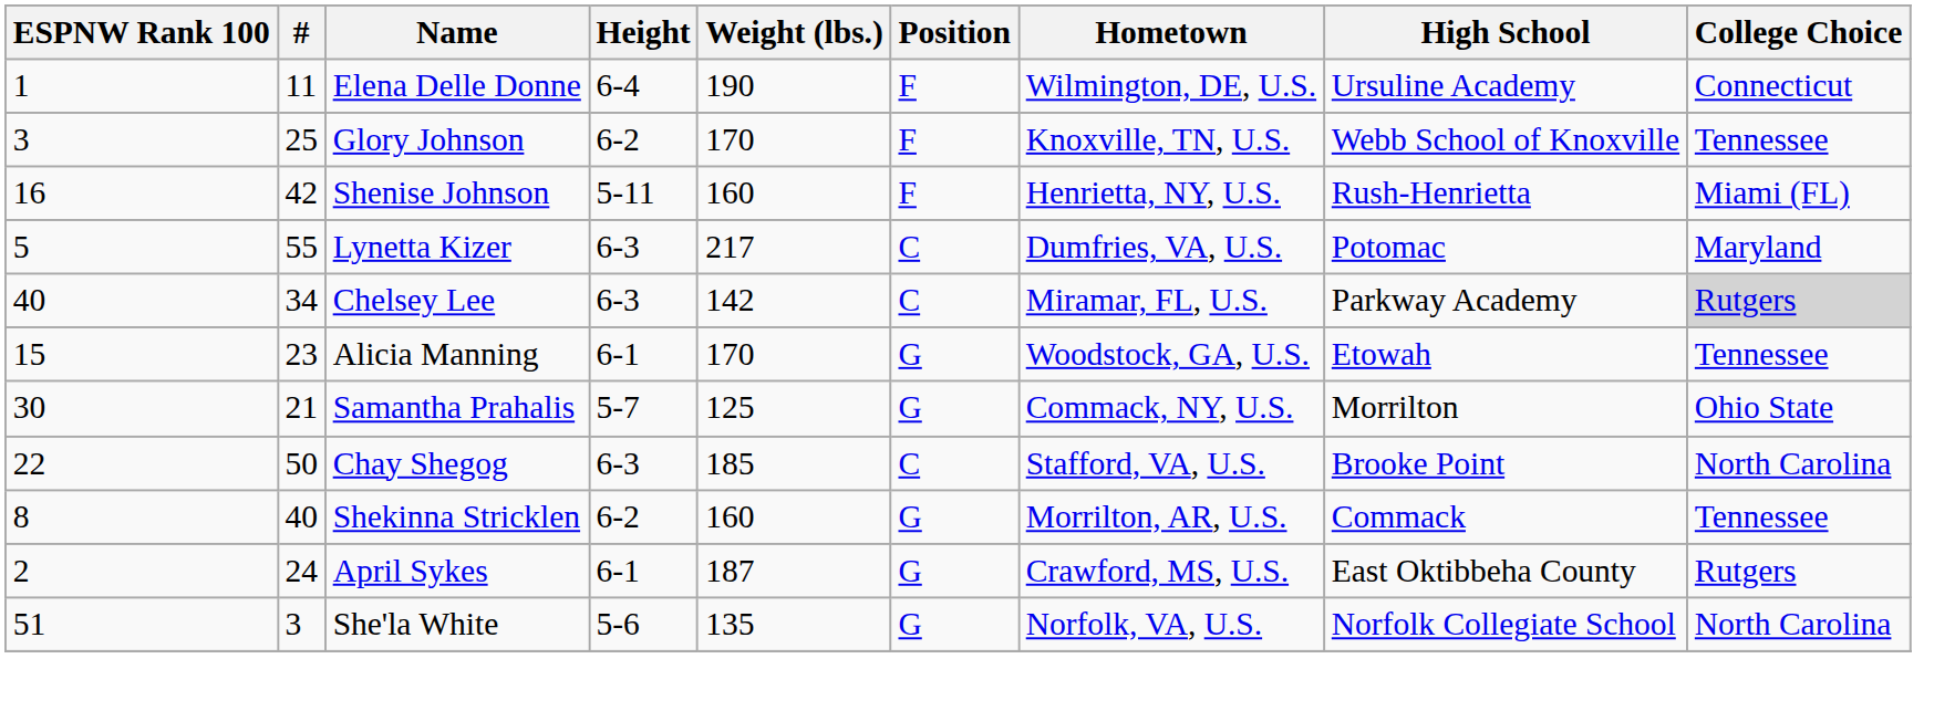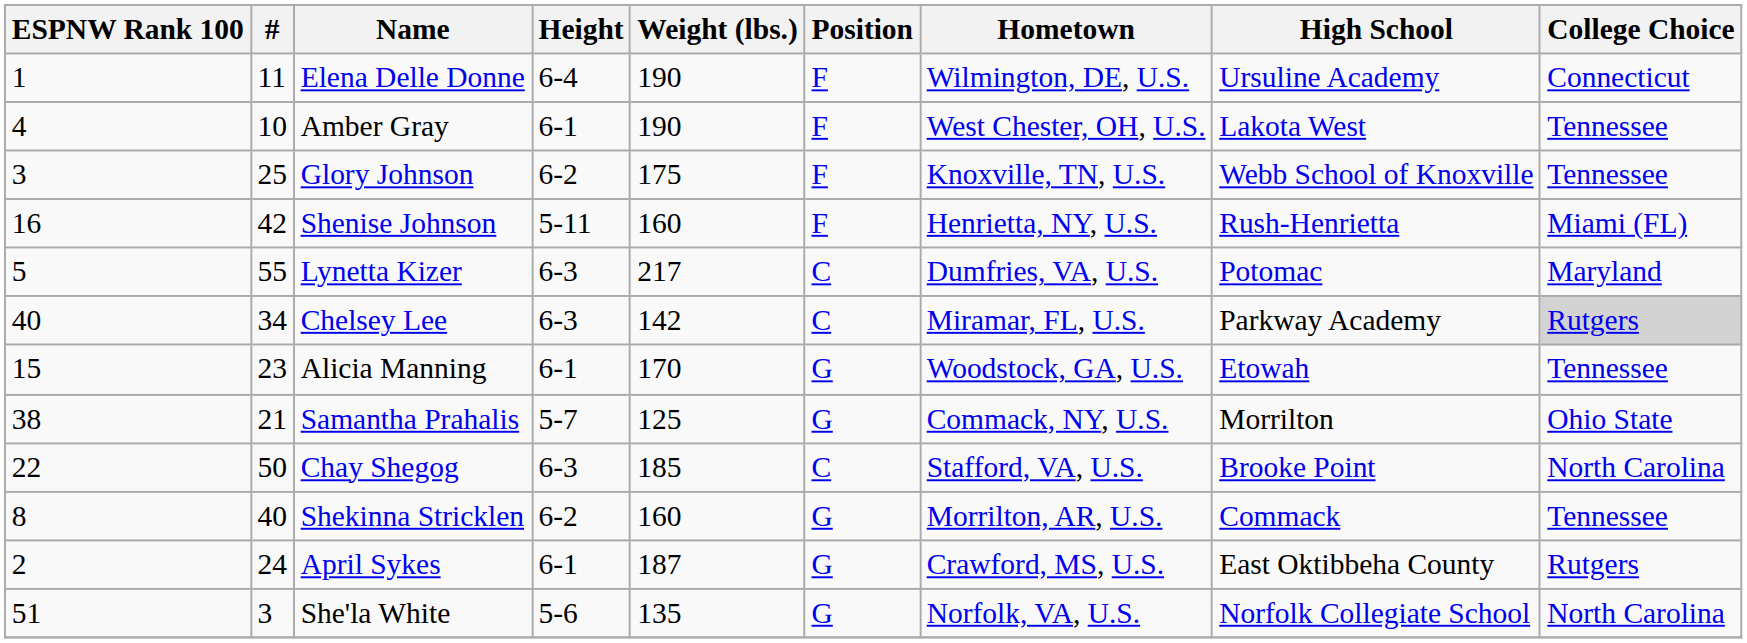 <table class="wikitable sortable" style="font-size: 95%;">
 <tr>
 <th>ESPNW Rank 100 </th>
 <th>#</th>
 <th>Name</th>
 <th>Height</th>
 <th>Weight (lbs.)</th>
 <th>Position</th>
 <th>Hometown</th>
 <th>High School</th>
 <th>College Choice</th>
 </tr>
 <tr>
 <td>1</td>
 <td>11</td>
 <td><a href='#'>Elena Delle Donne</a></td>
 <td>6-4</td>
 <td>190</td>
 <td><a href='#'>F</a></td>
 <td><a href='#'>Wilmington, DE</a>, <a href='#'>U.S.</a></td>
 <td><a href='#'>Ursuline Academy</a></td>
 <td><a href='#'>Connecticut</a></td>
 </tr>
 <tr>
+<td>4</td>
+<td>10</td>
+<td>Amber Gray</td>
+<td>6-1</td>
+<td>190</td>
+<td><a href='#'>F</a></td>
+<td><a href='#'>West Chester, OH</a>, <a href='#'>U.S.</a></td>
+<td><a href='#'>Lakota West</a></td>
+<td><a href='#'>Tennessee</a></td>
+</tr>
+<tr>
 <td>3</td>
 <td>25</td>
 <td><a href='#'>Glory Johnson</a></td>
 <td>6-2</td>
-<td>170</td>
+<td>175</td>
 <td><a href='#'>F</a></td>
 <td><a href='#'>Knoxville, TN</a>, <a href='#'>U.S.</a></td>
 <td><a href='#'>Webb School of Knoxville</a></td>
 <td><a href='#'>Tennessee</a></td>
 </tr>
 <tr>
 <td>16</td>
 <td>42</td>
 <td><a href='#'>Shenise Johnson</a></td>
 <td>5-11</td>
 <td>160</td>
 <td><a href='#'>F</a></td>
 <td><a href='#'>Henrietta, NY</a>, <a href='#'>U.S.</a></td>
 <td><a href='#'>Rush-Henrietta</a></td>
 <td><a href='#'>Miami (FL)</a></td>
 </tr>
 <tr>
 <td>5</td>
 <td>55</td>
 <td><a href='#'>Lynetta Kizer</a></td>
 <td>6-3</td>
 <td>217</td>
 <td><a href='#'>C</a></td>
 <td><a href='#'>Dumfries, VA</a>, <a href='#'>U.S.</a></td>
 <td><a href='#'>Potomac</a></td>
 <td><a href='#'>Maryland</a></td>
 </tr>
 <tr>
 <td>40</td>
 <td>34</td>
 <td><a href='#'>Chelsey Lee</a></td>
 <td>6-3</td>
 <td>142</td>
 <td><a href='#'>C</a></td>
 <td><a href='#'>Miramar, FL</a>, <a href='#'>U.S.</a></td>
 <td>Parkway Academy</td>
 <td style="background: lightgrey;"><a href='#'>Rutgers</a></td>
 </tr>
 <tr>
 <td>15</td>
 <td>23</td>
 <td>Alicia Manning</td>
 <td>6-1</td>
 <td>170</td>
 <td><a href='#'>G</a></td>
 <td><a href='#'>Woodstock, GA</a>, <a href='#'>U.S.</a></td>
 <td><a href='#'>Etowah</a></td>
 <td><a href='#'>Tennessee</a></td>
 </tr>
 <tr>
-<td>30</td>
+<td>38</td>
 <td>21</td>
 <td><a href='#'>Samantha Prahalis</a></td>
 <td>5-7</td>
 <td>125</td>
 <td><a href='#'>G</a></td>
 <td><a href='#'>Commack, NY</a>, <a href='#'>U.S.</a></td>
 <td>Morrilton</td>
 <td><a href='#'>Ohio State</a></td>
 </tr>
 <tr>
 <td>22</td>
 <td>50</td>
 <td><a href='#'>Chay Shegog</a></td>
 <td>6-3</td>
 <td>185</td>
 <td><a href='#'>C</a></td>
 <td><a href='#'>Stafford, VA</a>, <a href='#'>U.S.</a></td>
 <td><a href='#'>Brooke Point</a></td>
 <td><a href='#'>North Carolina</a></td>
 </tr>
 <tr>
 <td>8</td>
 <td>40</td>
 <td><a href='#'>Shekinna Stricklen</a></td>
 <td>6-2</td>
 <td>160</td>
 <td><a href='#'>G</a></td>
 <td><a href='#'>Morrilton, AR</a>, <a href='#'>U.S.</a></td>
 <td><a href='#'>Commack</a></td>
 <td><a href='#'>Tennessee</a></td>
 </tr>
 <tr>
 <td>2</td>
 <td>24</td>
 <td><a href='#'>April Sykes</a></td>
 <td>6-1</td>
 <td>187</td>
 <td><a href='#'>G</a></td>
 <td><a href='#'>Crawford, MS</a>, <a href='#'>U.S.</a></td>
 <td>East Oktibbeha County</td>
 <td><a href='#'>Rutgers</a></td>
 </tr>
 <tr>
 <td>51</td>
 <td>3</td>
 <td>She'la White</td>
 <td>5-6</td>
 <td>135</td>
 <td><a href='#'>G</a></td>
 <td><a href='#'>Norfolk, VA</a>, <a href='#'>U.S.</a></td>
 <td><a href='#'>Norfolk Collegiate School</a></td>
 <td><a href='#'>North Carolina</a></td>
 </tr>
 <tr>
 </tr>
 </table>
